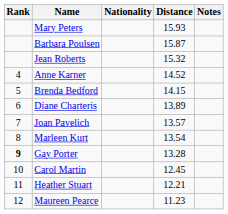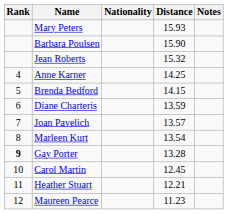 <table class="wikitable sortable" style=" text-align:center;">
 <tr>
 <th scope=col>Rank</th>
 <th scope=col>Name</th>
 <th scope=col>Nationality</th>
 <th scope=col>Distance</th>
 <th scope=col>Notes</th>
 </tr>
 <tr>
 <td></td>
 <td style="text-align:left;"><a href='#'>Mary Peters</a></td>
 <td style="text-align:left;"></td>
 <td>15.93</td>
 <td></td>
 </tr>
 <tr>
 <td></td>
 <td style="text-align:left;"><a href='#'>Barbara Poulsen</a></td>
 <td style="text-align:left;"></td>
-<td>15.87</td>
+<td>15.90</td>
 <td></td>
 </tr>
 <tr>
 <td></td>
 <td style="text-align:left;"><a href='#'>Jean Roberts</a></td>
 <td style="text-align:left;"></td>
 <td>15.32</td>
 <td></td>
 </tr>
 <tr>
 <td>4</td>
 <td style="text-align:left;"><a href='#'>Anne Karner</a></td>
 <td style="text-align:left;"></td>
-<td>14.52</td>
+<td>14.25</td>
 <td></td>
 </tr>
 <tr>
 <td>5</td>
 <td style="text-align:left;"><a href='#'>Brenda Bedford</a></td>
 <td style="text-align:left;"></td>
 <td>14.15</td>
 <td></td>
 </tr>
 <tr>
 <td>6</td>
 <td style="text-align:left;"><a href='#'>Diane Charteris</a></td>
 <td style="text-align:left;"></td>
-<td>13.89</td>
+<td>13.59</td>
 <td></td>
 </tr>
 <tr>
 <td>7</td>
 <td style="text-align:left;"><a href='#'>Joan Pavelich</a></td>
 <td style="text-align:left;"></td>
 <td>13.57</td>
 <td></td>
 </tr>
 <tr>
 <td>8</td>
 <td style="text-align:left;"><a href='#'>Marleen Kurt</a></td>
 <td style="text-align:left;"></td>
 <td>13.54</td>
 <td></td>
 </tr>
 <tr>
 <td><strong>9</strong></td>
 <td style="text-align:left;"><a href='#'>Gay Porter</a></td>
 <td style="text-align:left;"></td>
 <td>13.28</td>
 <td></td>
 </tr>
 <tr>
 <td>10</td>
 <td style="text-align:left;"><a href='#'>Carol Martin</a></td>
 <td style="text-align:left;"></td>
 <td>12.45</td>
 <td></td>
 </tr>
 <tr>
 <td>11</td>
 <td style="text-align:left;"><a href='#'>Heather Stuart</a></td>
 <td style="text-align:left;"></td>
 <td>12.21</td>
 <td></td>
 </tr>
 <tr>
 <td>12</td>
 <td style="text-align:left;"><a href='#'>Maureen Pearce</a></td>
 <td style="text-align:left;"></td>
 <td>11.23</td>
 <td></td>
 </tr>
 </table>
